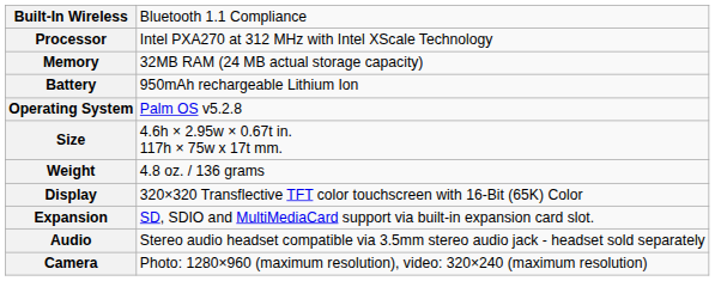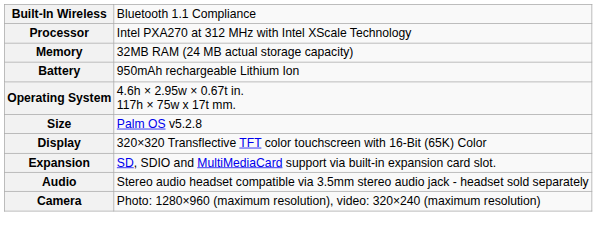 <table class="wikitable">
 <tr>
 <th>Built-In Wireless</th>
 <td>Bluetooth 1.1 Compliance</td>
 </tr>
 <tr>
 <th>Processor</th>
 <td>Intel PXA270 at 312 MHz with Intel XScale Technology</td>
 </tr>
 <tr>
 <th>Memory</th>
 <td>32MB RAM (24 MB actual storage capacity)</td>
 </tr>
 <tr>
 <th>Battery</th>
 <td>950mAh rechargeable Lithium Ion</td>
 </tr>
 <tr>
 <th>Operating System</th>
-<td><a href='#'>Palm OS</a> v5.2.8</td>
+<td>4.6h × 2.95w × 0.67t in.<br>117h × 75w x 17t mm.</td>
 </tr>
 <tr>
 <th>Size</th>
-<td>4.6h × 2.95w × 0.67t in.<br>117h × 75w x 17t mm.</td>
-</tr>
-<tr>
-<th>Weight</th>
-<td>4.8 oz. / 136 grams</td>
+<td><a href='#'>Palm OS</a> v5.2.8</td>
 </tr>
 <tr>
 <th>Display</th>
 <td>320×320 Transflective <a href='#'>TFT</a> color touchscreen with 16-Bit (65K) Color</td>
 </tr>
 <tr>
 <th>Expansion</th>
 <td><a href='#'>SD</a>, SDIO and <a href='#'>MultiMediaCard</a> support via built-in expansion card slot.</td>
 </tr>
 <tr>
 <th>Audio</th>
 <td>Stereo audio headset compatible via 3.5mm stereo audio jack - headset sold separately</td>
 </tr>
 <tr>
 <th>Camera</th>
 <td>Photo: 1280×960 (maximum resolution), video: 320×240 (maximum resolution)</td>
 </tr>
 </table>
